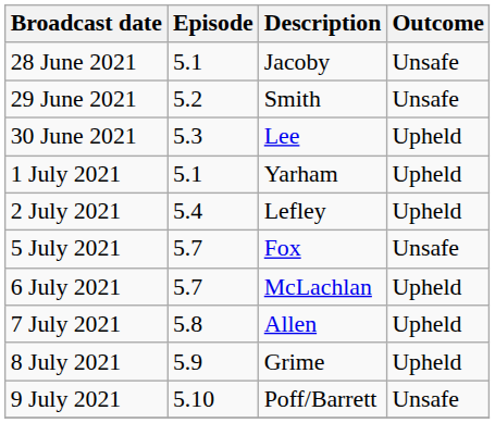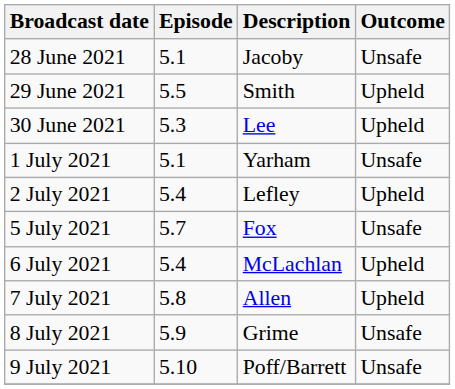 <table class="wikitable">
 <tr>
 <th>Broadcast date</th>
 <th>Episode</th>
 <th>Description</th>
 <th>Outcome</th>
 </tr>
 <tr>
 <td>28 June 2021</td>
 <td>5.1</td>
 <td>Jacoby</td>
 <td>Unsafe</td>
 </tr>
 <tr>
 <td>29 June 2021</td>
-<td>5.2</td>
+<td>5.5</td>
 <td>Smith</td>
-<td>Unsafe</td>
+<td>Upheld</td>
 </tr>
 <tr>
 <td>30 June 2021</td>
 <td>5.3</td>
 <td><a href='#'>Lee</a></td>
 <td>Upheld</td>
 </tr>
 <tr>
 <td>1 July 2021</td>
 <td>5.1</td>
 <td>Yarham</td>
-<td>Upheld</td>
+<td>Unsafe</td>
 </tr>
 <tr>
 <td>2 July 2021</td>
 <td>5.4</td>
 <td>Lefley</td>
 <td>Upheld</td>
 </tr>
 <tr>
 <td>5 July 2021</td>
 <td>5.7</td>
 <td><a href='#'>Fox</a></td>
 <td>Unsafe</td>
 </tr>
 <tr>
 <td>6 July 2021</td>
-<td>5.7</td>
+<td>5.4</td>
 <td><a href='#'>McLachlan</a></td>
 <td>Upheld</td>
 </tr>
 <tr>
 <td>7 July 2021</td>
 <td>5.8</td>
 <td><a href='#'>Allen</a></td>
 <td>Upheld</td>
 </tr>
 <tr>
 <td>8 July 2021</td>
 <td>5.9</td>
 <td>Grime</td>
-<td>Upheld</td>
+<td>Unsafe</td>
 </tr>
 <tr>
 <td>9 July 2021</td>
 <td>5.10</td>
 <td>Poff/Barrett</td>
 <td>Unsafe</td>
 </tr>
 <tr>
 </tr>
 </table>
